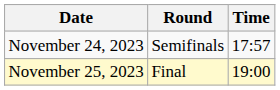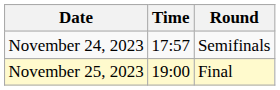 <table class="wikitable">
 <tr>
 <th>Date</th>
+<th>Time</th>
 <th>Round</th>
-<th>Time</th>
 </tr>
 <tr>
 <td>November 24, 2023</td>
+<td>17:57</td>
 <td>Semifinals</td>
-<td>17:57</td>
 </tr>
 <tr style=background:lemonchiffon>
 <td>November 25, 2023</td>
+<td>19:00</td>
 <td>Final</td>
-<td>19:00</td>
 </tr>
 </table>
